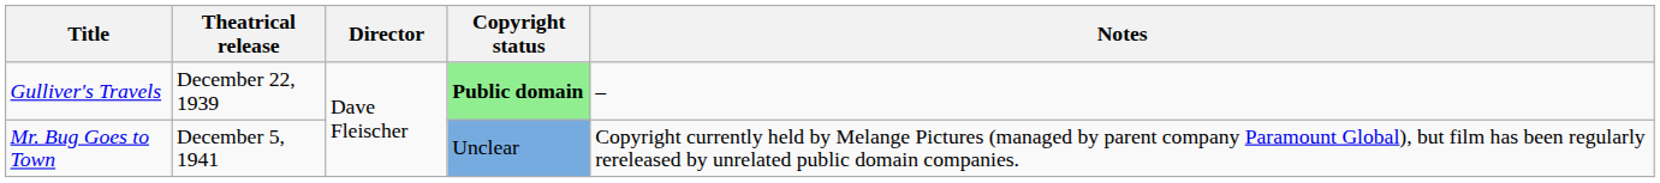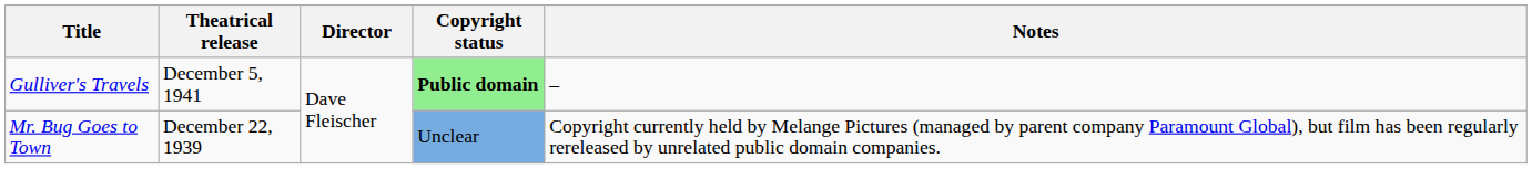 <table class="wikitable">
 <tr>
 <th>Title</th>
 <th>Theatrical release</th>
 <th>Director</th>
 <th>Copyright status</th>
 <th>Notes</th>
 </tr>
 <tr>
 <td><em><a href='#'>Gulliver's Travels</a></em></td>
-<td>December 22, 1939</td>
+<td>December 5, 1941</td>
 <td rowspan="2">Dave Fleischer</td>
 <td style="background: #90EE90;"><strong>Public domain</strong></td>
 <td>–</td>
 </tr>
 <tr>
 <td><em><a href='#'>Mr. Bug Goes to Town</a></em></td>
-<td>December 5, 1941</td>
+<td>December 22, 1939</td>
 <td style="background: #76ABDF;">Unclear</td>
 <td>Copyright currently held by Melange Pictures (managed by parent company <a href='#'>Paramount Global</a>), but film has been regularly rereleased by unrelated public domain companies.</td>
 </tr>
 </table>
